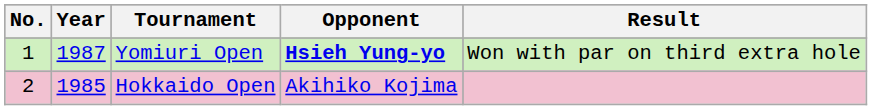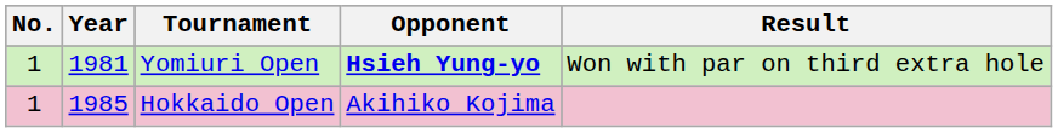 <table class="wikitable" style="font-size:95%;">
 <tr>
 <th>No.</th>
 <th>Year</th>
 <th>Tournament</th>
 <th>Opponent</th>
 <th>Result</th>
 </tr>
 <tr style="background:#D0F0C0;">
 <td align=center>1</td>
-<td><a href='#'>1987</a></td>
+<td><a href='#'>1981</a></td>
 <td><a href='#'>Yomiuri Open</a></td>
 <td><strong> <a href='#'>Hsieh Yung-yo</a></strong></td>
 <td>Won with par on third extra hole</td>
 </tr>
 <tr style="background:#F2C1D1;">
-<td align=center>2</td>
+<td align=center>1</td>
 <td><a href='#'>1985</a></td>
 <td><a href='#'>Hokkaido Open</a></td>
 <td> <a href='#'>Akihiko Kojima</a></td>
 <td></td>
 </tr>
 </table>
